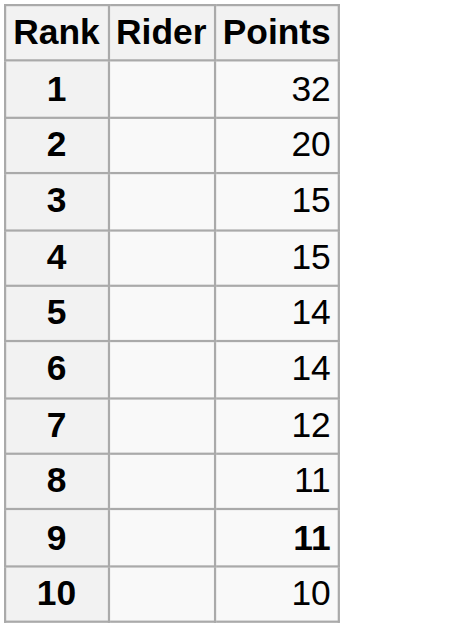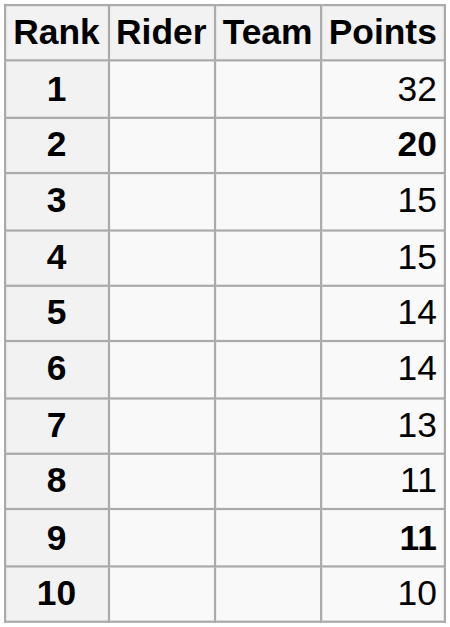 <table class="wikitable" margin-bottom:0;">
 <tr>
 <th scope="col">Rank</th>
 <th scope="col">Rider</th>
+<th scope="col">Team</th>
 <th scope="col">Points</th>
 </tr>
 <tr>
 <th scope="row">1</th>
 <td> </td>
+<td></td>
 <td align="right">32</td>
 </tr>
 <tr>
 <th scope="row">2</th>
 <td> </td>
-<td align="right">20</td>
+<td></td>
+<td align="right"><strong>20</strong></td>
 </tr>
 <tr>
 <th scope="row">3</th>
+<td></td>
 <td></td>
 <td align="right">15</td>
 </tr>
 <tr>
 <th scope="row">4</th>
 <td> </td>
+<td></td>
 <td align="right">15</td>
 </tr>
 <tr>
 <th scope="row">5</th>
+<td></td>
 <td></td>
 <td align="right">14</td>
 </tr>
 <tr>
 <th scope="row">6</th>
 <td></td>
+<td></td>
 <td align="right">14</td>
 </tr>
 <tr>
 <th scope="row">7</th>
 <td></td>
-<td align="right">12</td>
+<td></td>
+<td align="right">13</td>
 </tr>
 <tr>
 <th scope="row">8</th>
+<td></td>
 <td></td>
 <td align="right">11</td>
 </tr>
 <tr>
 <th scope="row">9</th>
 <td></td>
+<td></td>
 <td align="right"><strong>11</strong></td>
 </tr>
 <tr>
 <th scope="row">10</th>
 <td></td>
+<td></td>
 <td align="right">10</td>
 </tr>
 </table>
